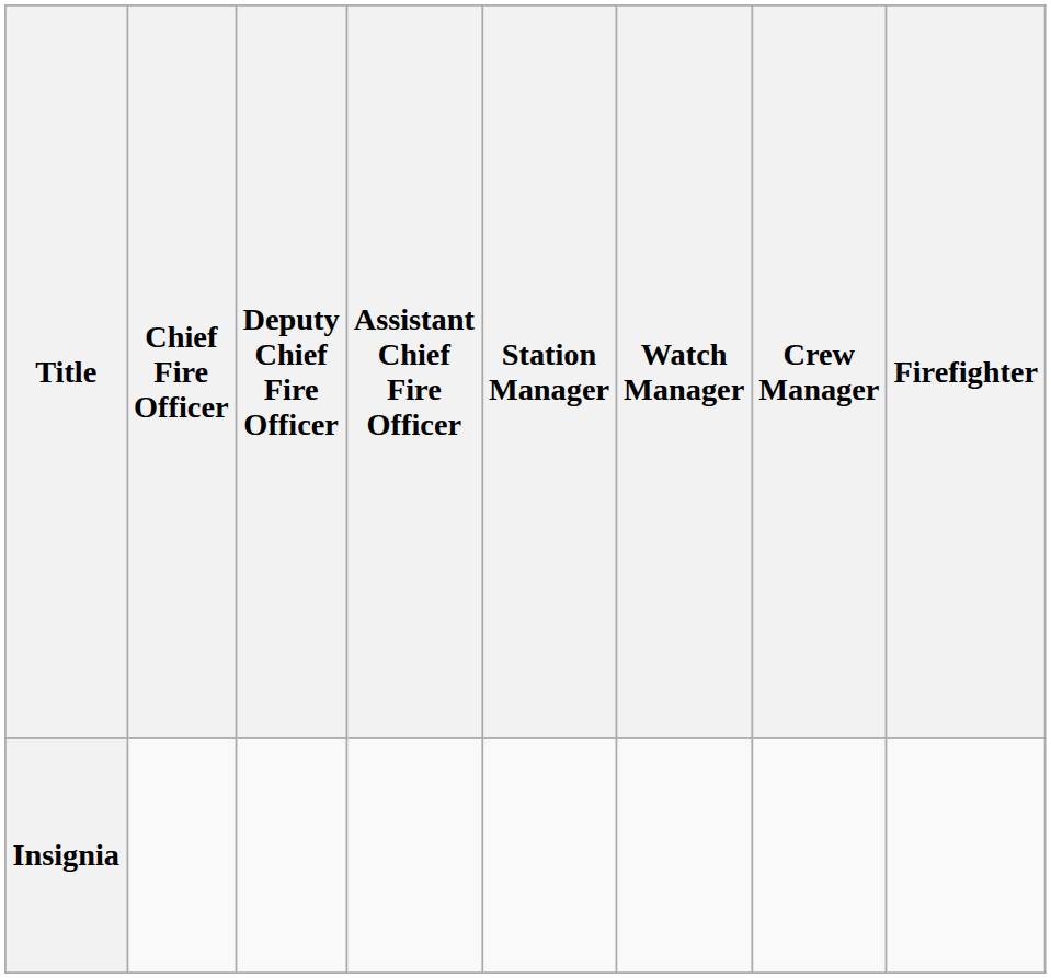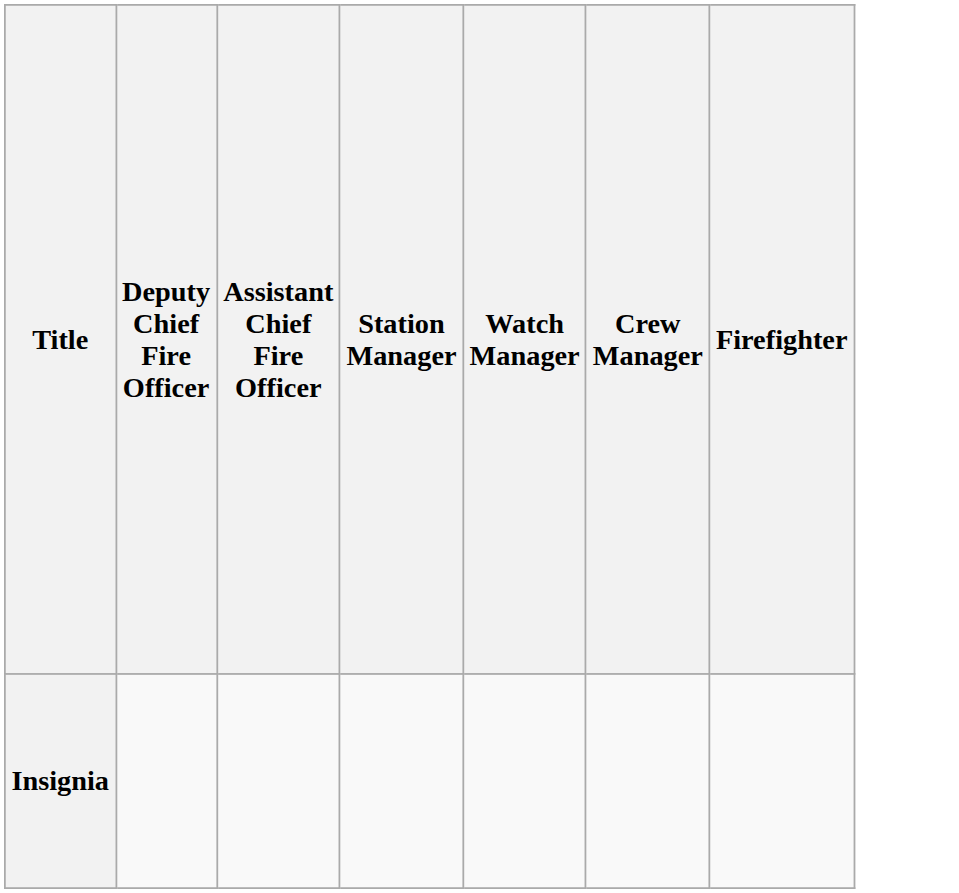 <table class="wikitable" style="text-align: center; width: 200px; height: 500px;">
 <tr>
 <th scope="row">Title</th>
-<th scope="col">Chief Fire Officer</th>
 <th scope="col">Deputy Chief Fire Officer</th>
 <th scope="col">Assistant Chief Fire Officer</th>
 <th scope="col">Station Manager</th>
 <th scope="col">Watch Manager</th>
 <th scope="col">Crew Manager</th>
 <th scope="col">Firefighter</th>
 </tr>
 <tr>
 <th scope="row">Insignia</th>
 <td></td>
 <td></td>
 <td></td>
 <td></td>
 <td></td>
 <td></td>
-<td></td>
 </tr>
 </table>
